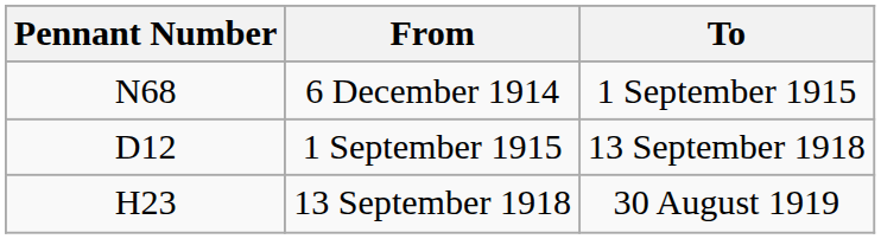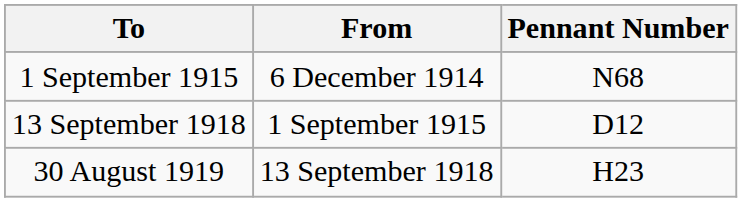 <table class="wikitable" style="text-align:center">
 <tr>
+<th>To</th>
+<th>From</th>
 <th>Pennant Number</th>
-<th>From</th>
-<th>To</th>
 </tr>
 <tr>
+<td>1 September 1915</td>
+<td>6 December 1914</td>
 <td>N68</td>
-<td>6 December 1914</td>
-<td>1 September 1915</td>
 </tr>
 <tr>
+<td>13 September 1918</td>
+<td>1 September 1915</td>
 <td>D12</td>
-<td>1 September 1915</td>
-<td>13 September 1918</td>
 </tr>
 <tr>
+<td>30 August 1919</td>
+<td>13 September 1918</td>
 <td>H23</td>
-<td>13 September 1918</td>
-<td>30 August 1919</td>
 </tr>
 </table>
